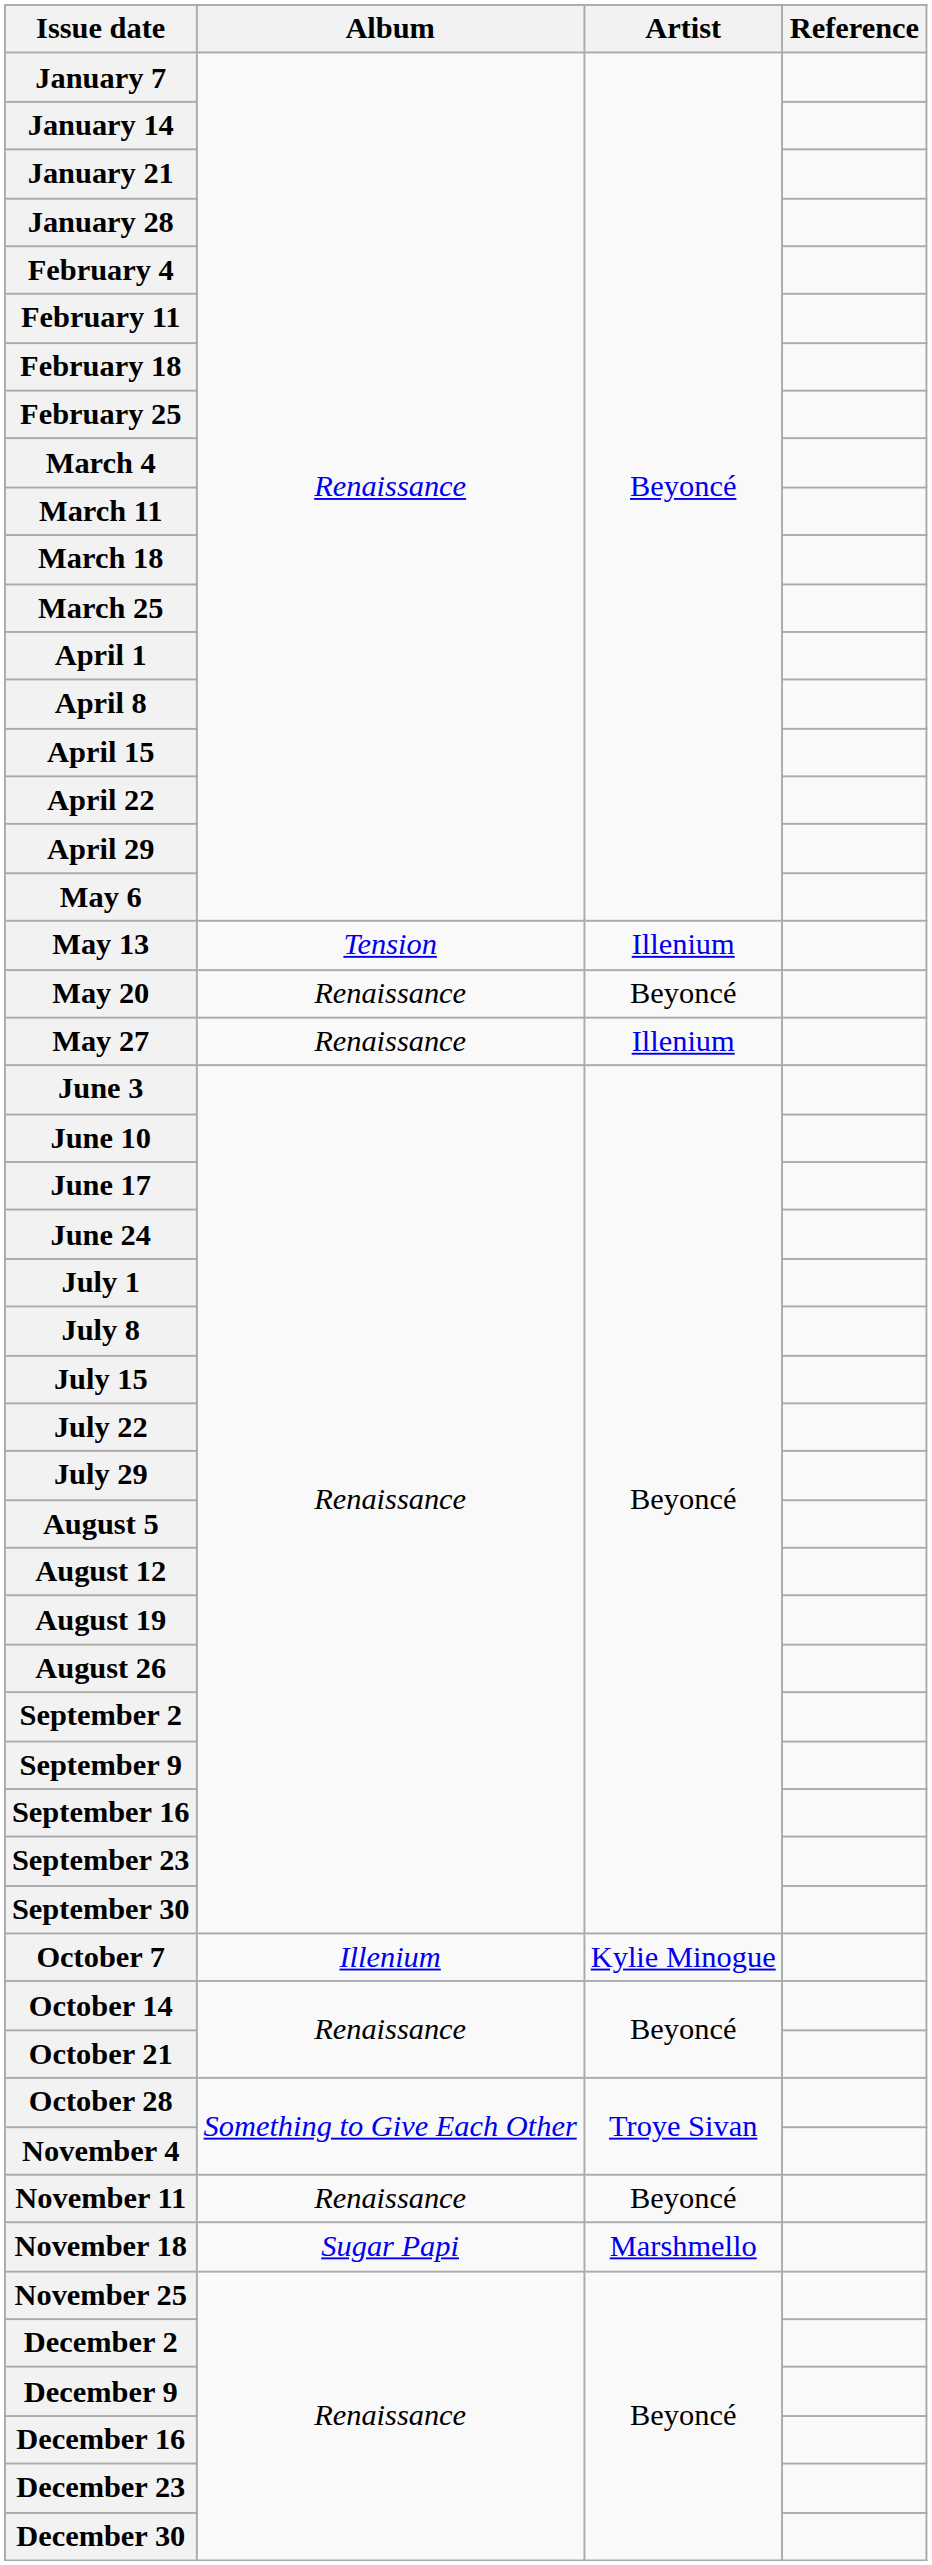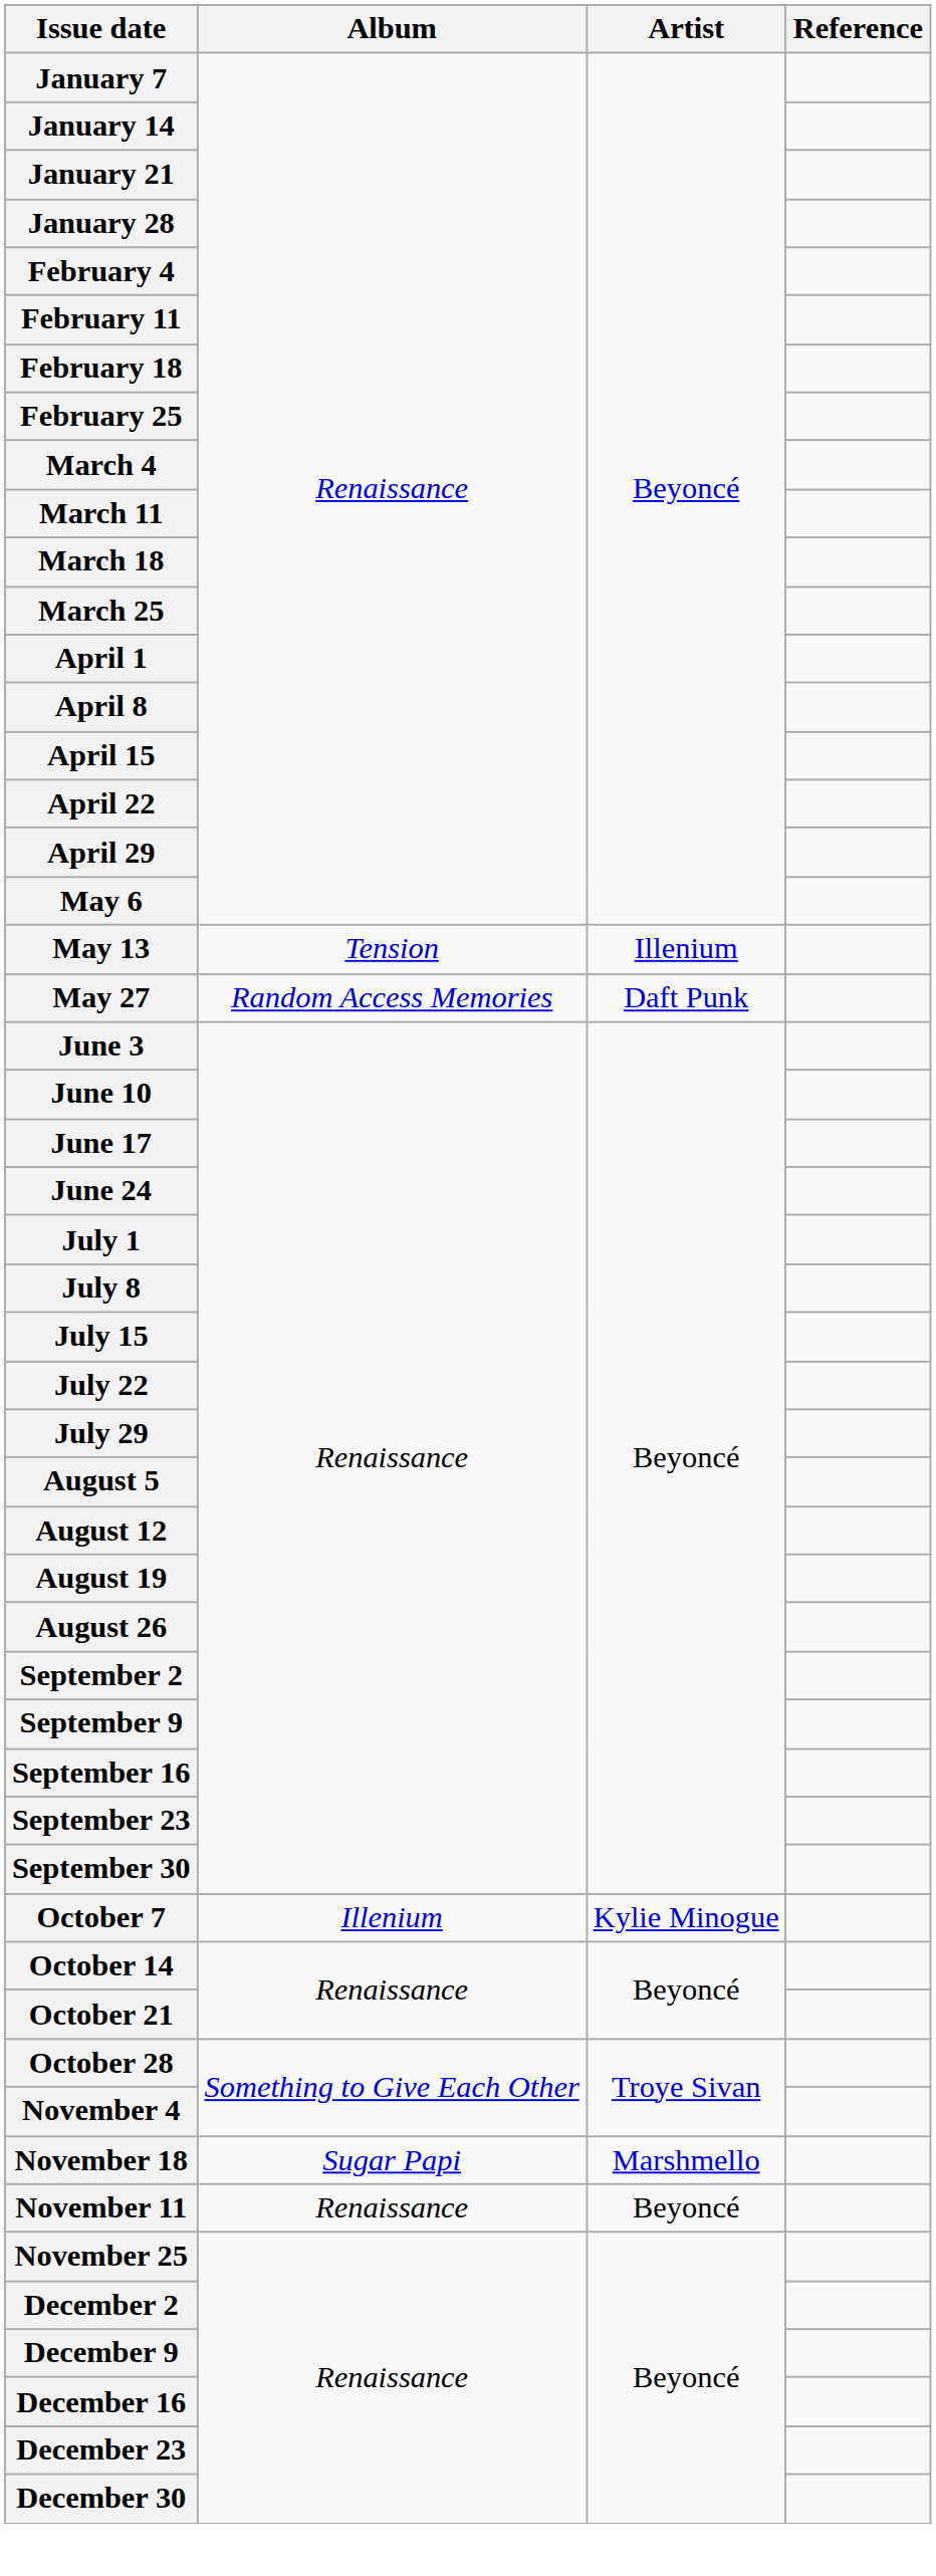 <table class="wikitable plainrowheaders" style="text-align:center">
 <tr>
 <th scope="col">Issue date</th>
 <th scope="col">Album</th>
 <th scope="col">Artist</th>
 <th scope="col">Reference</th>
 </tr>
 <tr>
 <th scope="row">January 7</th>
 <td rowspan=18><em><a href='#'>Renaissance</a></em></td>
 <td rowspan=18><a href='#'>Beyoncé</a></td>
 <td></td>
 </tr>
 <tr>
 <th scope="row">January 14</th>
 <td></td>
 </tr>
 <tr>
 <th scope="row">January 21</th>
 <td></td>
 </tr>
 <tr>
 <th scope="row">January 28</th>
 <td></td>
 </tr>
 <tr>
 <th scope="row">February 4</th>
 <td></td>
 </tr>
 <tr>
 <th scope="row">February 11</th>
 <td></td>
 </tr>
 <tr>
 <th scope="row">February 18</th>
 <td></td>
 </tr>
 <tr>
 <th scope="row">February 25</th>
 <td></td>
 </tr>
 <tr>
 <th scope="row">March 4</th>
 <td></td>
 </tr>
 <tr>
 <th scope="row">March 11</th>
 <td></td>
 </tr>
 <tr>
 <th scope="row">March 18</th>
 <td></td>
 </tr>
 <tr>
 <th scope="row">March 25</th>
 <td></td>
 </tr>
 <tr>
 <th scope="row">April 1</th>
 <td></td>
 </tr>
 <tr>
 <th scope="row">April 8</th>
 <td></td>
 </tr>
 <tr>
 <th scope="row">April 15</th>
 <td></td>
 </tr>
 <tr>
 <th scope="row">April 22</th>
 <td></td>
 </tr>
 <tr>
 <th scope="row">April 29</th>
 <td></td>
 </tr>
 <tr>
 <th scope="row">May 6</th>
 <td></td>
 </tr>
 <tr>
 <th scope="row">May 13</th>
 <td><em><a href='#'>Tension</a></em></td>
 <td><a href='#'>Illenium</a></td>
 <td></td>
 </tr>
 <tr>
-<th scope="row">May 20</th>
-<td><em>Renaissance</em></td>
-<td>Beyoncé</td>
-<td></td>
-</tr>
-<tr>
 <th scope="row">May 27</th>
-<td><em>Renaissance</em></td>
-<td><a href='#'>Illenium</a></td>
+<td><em><a href='#'>Random Access Memories</a></em></td>
+<td><a href='#'>Daft Punk</a></td>
 <td></td>
 </tr>
 <tr>
 <th scope="row">June 3</th>
 <td rowspan=18><em>Renaissance</em></td>
 <td rowspan=18>Beyoncé</td>
 <td></td>
 </tr>
 <tr>
 <th scope="row">June 10</th>
 <td></td>
 </tr>
 <tr>
 <th scope="row">June 17</th>
 <td></td>
 </tr>
 <tr>
 <th scope="row">June 24</th>
 <td></td>
 </tr>
 <tr>
 <th scope="row">July 1</th>
 <td></td>
 </tr>
 <tr>
 <th scope="row">July 8</th>
 <td></td>
 </tr>
 <tr>
 <th scope="row">July 15</th>
 <td></td>
 </tr>
 <tr>
 <th scope="row">July 22</th>
 <td></td>
 </tr>
 <tr>
 <th scope="row">July 29</th>
 <td></td>
 </tr>
 <tr>
 <th scope="row">August 5</th>
 <td></td>
 </tr>
 <tr>
 <th scope="row">August 12</th>
 <td></td>
 </tr>
 <tr>
 <th scope="row">August 19</th>
 <td></td>
 </tr>
 <tr>
 <th scope="row">August 26</th>
 <td></td>
 </tr>
 <tr>
 <th scope="row">September 2</th>
 <td></td>
 </tr>
 <tr>
 <th scope="row">September 9</th>
 <td></td>
 </tr>
 <tr>
 <th scope="row">September 16</th>
 <td></td>
 </tr>
 <tr>
 <th scope="row">September 23</th>
 <td></td>
 </tr>
 <tr>
 <th scope="row">September 30</th>
 <td></td>
 </tr>
 <tr>
 <th scope="row">October 7</th>
 <td><em><a href='#'>Illenium</a></em></td>
 <td><a href='#'>Kylie Minogue</a></td>
 <td></td>
 </tr>
 <tr>
 <th scope="row">October 14</th>
 <td rowspan=2><em>Renaissance</em></td>
 <td rowspan=2>Beyoncé</td>
 <td></td>
 </tr>
 <tr>
 <th scope="row">October 21</th>
 <td></td>
 </tr>
 <tr>
 <th scope="row">October 28</th>
 <td rowspan=2><em><a href='#'>Something to Give Each Other</a></em></td>
 <td rowspan=2><a href='#'>Troye Sivan</a></td>
 <td></td>
 </tr>
 <tr>
 <th scope="row">November 4</th>
 <td></td>
 </tr>
 <tr>
+<th scope="row">November 18</th>
+<td><em><a href='#'>Sugar Papi</a></em></td>
+<td><a href='#'>Marshmello</a></td>
+<td></td>
+</tr>
+<tr>
 <th scope="row">November 11</th>
 <td><em>Renaissance</em></td>
 <td>Beyoncé</td>
-<td></td>
-</tr>
-<tr>
-<th scope="row">November 18</th>
-<td><em><a href='#'>Sugar Papi</a></em></td>
-<td><a href='#'>Marshmello</a></td>
 <td></td>
 </tr>
 <tr>
 <th scope="row">November 25</th>
 <td rowspan=6><em>Renaissance</em></td>
 <td rowspan=6>Beyoncé</td>
 <td></td>
 </tr>
 <tr>
 <th scope="row">December 2</th>
 <td></td>
 </tr>
 <tr>
 <th scope="row">December 9</th>
 <td></td>
 </tr>
 <tr>
 <th scope="row">December 16</th>
 <td></td>
 </tr>
 <tr>
 <th scope="row">December 23</th>
 <td></td>
 </tr>
 <tr>
 <th scope="row">December 30</th>
 <td></td>
 </tr>
 </table>
